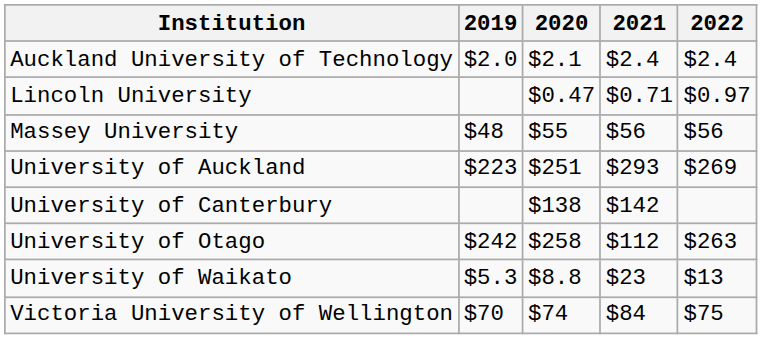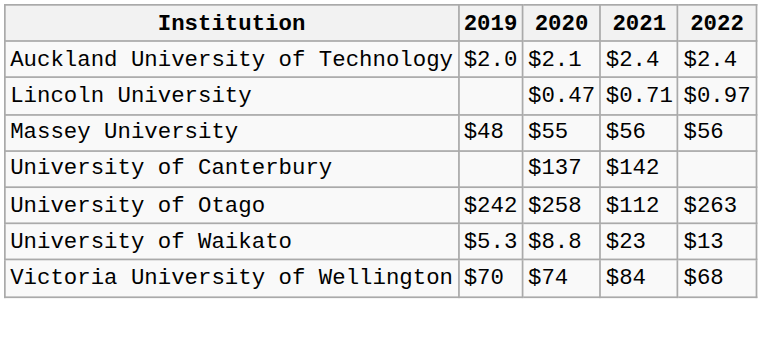 <table class="sortable wikitable">
 <tr>
 <th>Institution</th>
 <th>2019</th>
 <th>2020</th>
 <th>2021</th>
 <th>2022</th>
 </tr>
 <tr>
 <td>Auckland University of Technology</td>
 <td>$2.0 </td>
 <td>$2.1 </td>
 <td>$2.4 </td>
 <td>$2.4 </td>
 </tr>
 <tr>
 <td>Lincoln University</td>
 <td></td>
 <td>$0.47 </td>
 <td>$0.71 </td>
 <td>$0.97 </td>
 </tr>
 <tr>
 <td>Massey University</td>
 <td>$48 </td>
 <td>$55 </td>
 <td>$56 </td>
 <td>$56 </td>
 </tr>
 <tr>
-<td>University of Auckland</td>
-<td>$223 </td>
-<td>$251 </td>
-<td>$293</td>
-<td>$269</td>
-</tr>
-<tr>
 <td>University of Canterbury</td>
 <td></td>
-<td>$138 </td>
+<td>$137 </td>
 <td>$142 </td>
 <td></td>
 </tr>
 <tr>
 <td>University of Otago</td>
 <td>$242 </td>
 <td>$258 </td>
 <td>$112</td>
 <td>$263</td>
 </tr>
 <tr>
 <td>University of Waikato</td>
 <td>$5.3 </td>
 <td>$8.8 </td>
 <td>$23 </td>
 <td>$13 </td>
 </tr>
 <tr>
 <td>Victoria University of Wellington</td>
 <td>$70 </td>
 <td>$74 </td>
 <td>$84 </td>
-<td>$75 </td>
+<td>$68 </td>
 </tr>
 </table>
